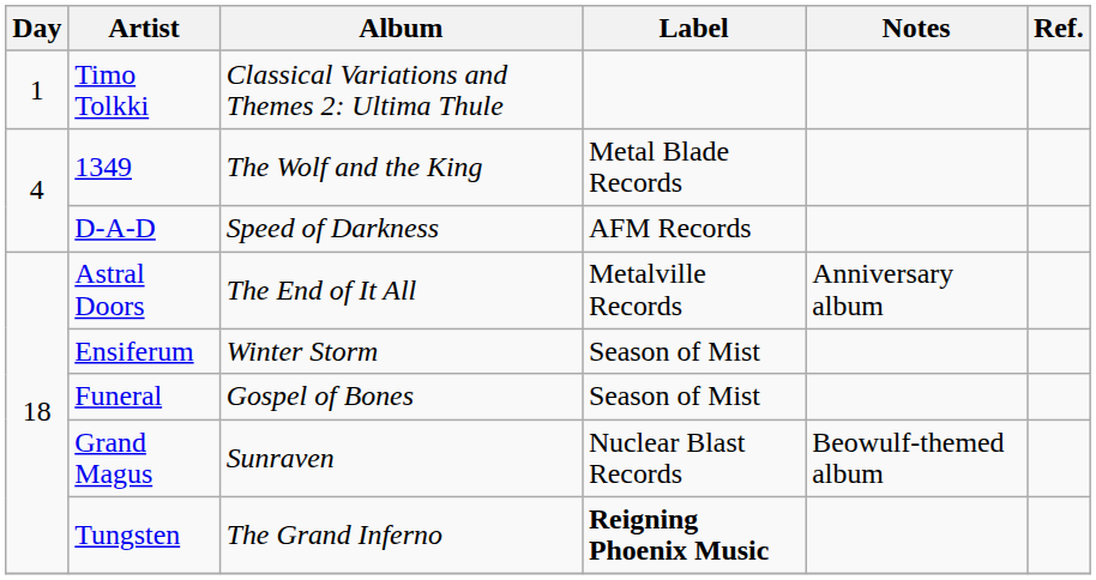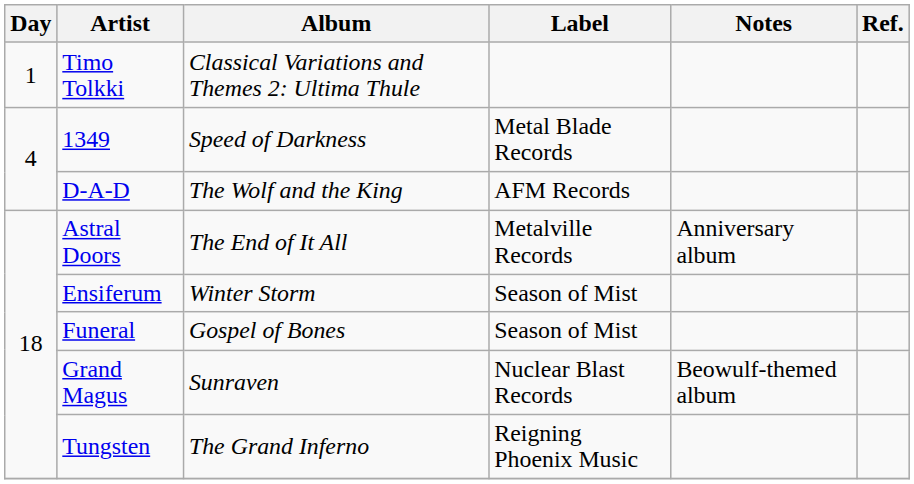 <table class="wikitable" id="table_October">
 <tr>
 <th>Day</th>
 <th>Artist</th>
 <th>Album</th>
 <th>Label</th>
 <th>Notes</th>
 <th>Ref.</th>
 </tr>
 <tr>
 <td style="text-align:center;" rowspan="1">1</td>
 <td><a href='#'>Timo Tolkki</a></td>
 <td><em>Classical Variations and Themes 2: Ultima Thule</em></td>
 <td></td>
 <td></td>
 <td></td>
 </tr>
 <tr>
 <td style="text-align:center;" rowspan="2">4</td>
 <td><a href='#'>1349</a></td>
-<td><em>The Wolf and the King</em></td>
+<td><em>Speed of Darkness</em></td>
 <td>Metal Blade Records</td>
 <td></td>
 <td></td>
 </tr>
 <tr>
 <td><a href='#'>D-A-D</a></td>
-<td><em>Speed of Darkness</em></td>
+<td><em>The Wolf and the King</em></td>
 <td>AFM Records</td>
 <td></td>
 <td></td>
 </tr>
 <tr>
 <td style="text-align:center;" rowspan="5">18</td>
 <td><a href='#'>Astral Doors</a></td>
 <td><em>The End of It All</em></td>
 <td>Metalville Records</td>
 <td>Anniversary album</td>
 <td></td>
 </tr>
 <tr>
 <td><a href='#'>Ensiferum</a></td>
 <td><em>Winter Storm</em></td>
 <td>Season of Mist</td>
 <td></td>
 <td></td>
 </tr>
 <tr>
 <td><a href='#'>Funeral</a></td>
 <td><em>Gospel of Bones</em></td>
 <td>Season of Mist</td>
 <td></td>
 <td></td>
 </tr>
 <tr>
 <td><a href='#'>Grand Magus</a></td>
 <td><em>Sunraven</em></td>
 <td>Nuclear Blast Records</td>
 <td>Beowulf-themed album</td>
 <td></td>
 </tr>
 <tr>
 <td><a href='#'>Tungsten</a></td>
 <td><em>The Grand Inferno</em></td>
-<td><strong>Reigning Phoenix Music</strong></td>
+<td>Reigning Phoenix Music</td>
 <td></td>
 <td></td>
 </tr>
 <tr>
 </tr>
 </table>
